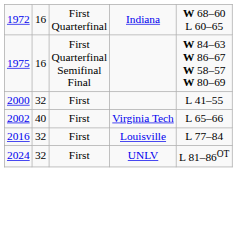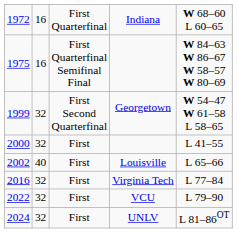 <table class="wikitable">
 <tr align="center">
 <td><a href='#'>1972</a></td>
 <td>16</td>
 <td>First<br>Quarterfinal</td>
 <td><a href='#'>Indiana</a><br></td>
 <td><strong>W</strong> 68–60<br>L 60–65</td>
 </tr>
 <tr align="center">
 <td><a href='#'>1975</a></td>
 <td>16</td>
 <td>First<br>Quarterfinal<br>Semifinal<br>Final</td>
 <td><br><br><br></td>
 <td><strong>W</strong> 84–63<br><strong>W</strong> 86–67<br><strong>W</strong> 58–57<br><strong>W</strong> 80–69</td>
 </tr>
 <tr align="center">
+<td><a href='#'>1999</a></td>
+<td>32</td>
+<td>First<br>Second<br>Quarterfinal</td>
+<td><a href='#'>Georgetown</a><br><br></td>
+<td><strong>W</strong> 54–47<br><strong>W</strong> 61–58<br>L 58–65</td>
+</tr>
+<tr align="center">
 <td><a href='#'>2000</a></td>
 <td>32</td>
 <td>First</td>
 <td></td>
 <td>L 41–55</td>
 </tr>
 <tr align="center">
 <td><a href='#'>2002</a></td>
 <td>40</td>
 <td>First</td>
-<td><a href='#'>Virginia Tech</a></td>
+<td><a href='#'>Louisville</a></td>
 <td>L 65–66</td>
 </tr>
 <tr align="center">
 <td><a href='#'>2016</a></td>
 <td>32</td>
 <td>First</td>
-<td><a href='#'>Louisville</a></td>
+<td><a href='#'>Virginia Tech</a></td>
 <td>L 77–84</td>
+</tr>
+<tr align="center">
+<td><a href='#'>2022</a></td>
+<td>32</td>
+<td>First</td>
+<td><a href='#'>VCU</a></td>
+<td>L 79–90</td>
 </tr>
 <tr align="center">
 <td><a href='#'>2024</a></td>
 <td>32</td>
 <td>First</td>
 <td><a href='#'>UNLV</a></td>
 <td>L 81–86<sup>OT</sup></td>
 </tr>
 </table>
